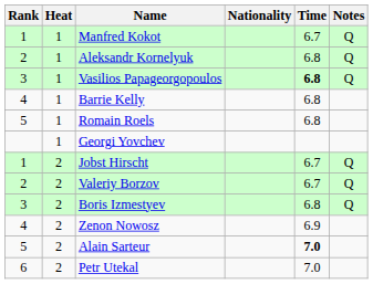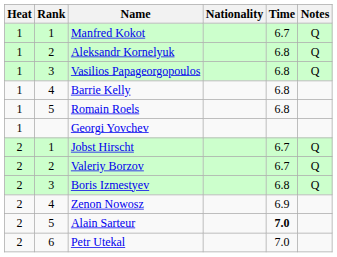 <table class="wikitable sortable" style="text-align:center">
 <tr>
+<th>Heat</th>
 <th>Rank</th>
-<th>Heat</th>
 <th>Name</th>
 <th>Nationality</th>
 <th>Time</th>
 <th>Notes</th>
 </tr>
 <tr bgcolor=ccffcc>
 <td>1</td>
 <td>1</td>
 <td align="left"><a href='#'>Manfred Kokot</a></td>
 <td align=left></td>
 <td>6.7</td>
 <td>Q</td>
 </tr>
 <tr bgcolor=ccffcc>
+<td>1</td>
 <td>2</td>
-<td>1</td>
 <td align="left"><a href='#'>Aleksandr Kornelyuk</a></td>
 <td align=left></td>
 <td>6.8</td>
 <td>Q</td>
 </tr>
 <tr bgcolor=ccffcc>
+<td>1</td>
 <td>3</td>
-<td>1</td>
 <td align="left"><a href='#'>Vasilios Papageorgopoulos</a></td>
 <td align=left></td>
-<td><strong>6.8</strong></td>
+<td>6.8</td>
 <td>Q</td>
 </tr>
 <tr>
+<td>1</td>
 <td>4</td>
-<td>1</td>
 <td align="left"><a href='#'>Barrie Kelly</a></td>
 <td align=left></td>
 <td>6.8</td>
 <td></td>
 </tr>
 <tr>
+<td>1</td>
 <td>5</td>
-<td>1</td>
 <td align="left"><a href='#'>Romain Roels</a></td>
 <td align=left></td>
 <td>6.8</td>
 <td></td>
 </tr>
 <tr>
+<td>1</td>
 <td></td>
-<td>1</td>
 <td align="left"><a href='#'>Georgi Yovchev</a></td>
 <td align=left></td>
 <td></td>
 <td></td>
 </tr>
 <tr bgcolor=ccffcc>
+<td>2</td>
 <td>1</td>
-<td>2</td>
 <td align="left"><a href='#'>Jobst Hirscht</a></td>
 <td align=left></td>
 <td>6.7</td>
 <td>Q</td>
 </tr>
 <tr bgcolor=ccffcc>
 <td>2</td>
 <td>2</td>
 <td align="left"><a href='#'>Valeriy Borzov</a></td>
 <td align=left></td>
 <td>6.7</td>
 <td>Q</td>
 </tr>
 <tr bgcolor=ccffcc>
+<td>2</td>
 <td>3</td>
-<td>2</td>
 <td align="left"><a href='#'>Boris Izmestyev</a></td>
 <td align=left></td>
 <td>6.8</td>
 <td>Q</td>
 </tr>
 <tr>
+<td>2</td>
 <td>4</td>
-<td>2</td>
 <td align="left"><a href='#'>Zenon Nowosz</a></td>
 <td align=left></td>
 <td>6.9</td>
 <td></td>
 </tr>
 <tr>
+<td>2</td>
 <td>5</td>
-<td>2</td>
 <td align="left"><a href='#'>Alain Sarteur</a></td>
 <td align=left></td>
 <td><strong>7.0</strong></td>
 <td></td>
 </tr>
 <tr>
+<td>2</td>
 <td>6</td>
-<td>2</td>
 <td align="left"><a href='#'>Petr Utekal</a></td>
 <td align=left></td>
 <td>7.0</td>
 <td></td>
 </tr>
 </table>
